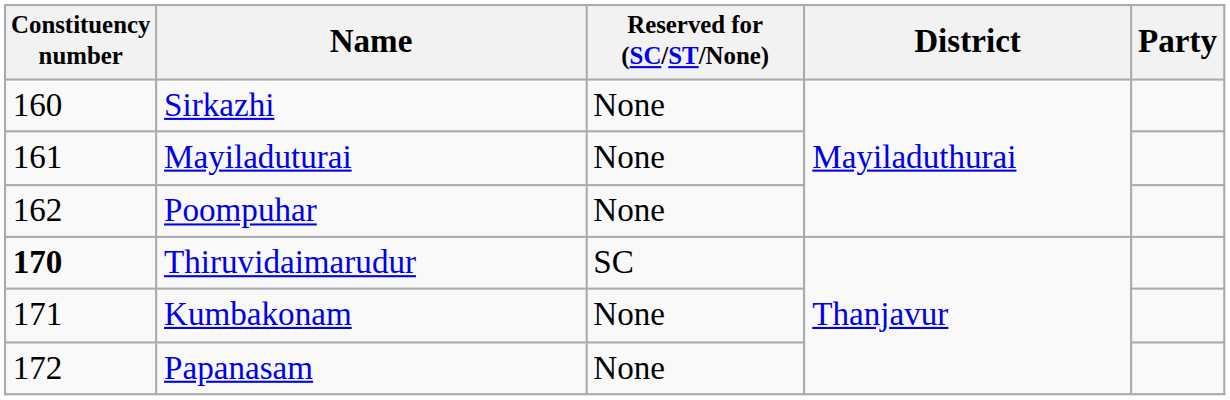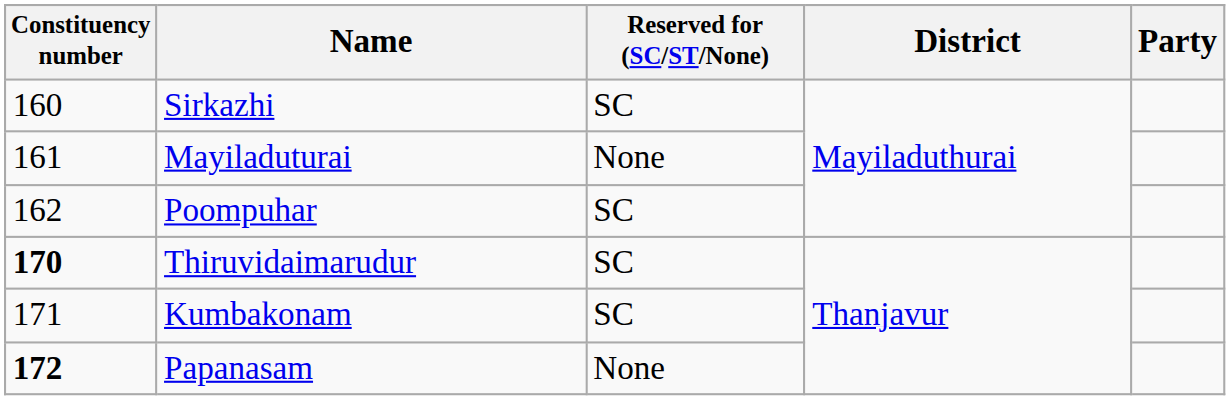 <table class="wikitable sortable">
 <tr>
 <th width="50px" style="font-size:75%">Constituency number</th>
 <th width="200px">Name</th>
 <th width="100px" style="font-size:75%">Reserved for (<a href='#'>SC</a>/<a href='#'>ST</a>/None)</th>
 <th width="150px">District</th>
 <th colspan="2">Party</th>
 </tr>
 <tr>
 <td>160</td>
 <td><a href='#'>Sirkazhi</a></td>
-<td>None</td>
+<td>SC</td>
 <td rowspan="3"><a href='#'>Mayiladuthurai</a></td>
 <td></td>
 </tr>
 <tr>
 <td>161</td>
 <td><a href='#'>Mayiladuturai</a></td>
 <td>None</td>
 <td></td>
 </tr>
 <tr>
 <td>162</td>
 <td><a href='#'>Poompuhar</a></td>
-<td>None</td>
+<td>SC</td>
 <td></td>
 </tr>
 <tr>
 <td><strong>170</strong></td>
 <td><a href='#'>Thiruvidaimarudur</a></td>
 <td>SC</td>
 <td rowspan="3"><a href='#'>Thanjavur</a></td>
 <td></td>
 </tr>
 <tr>
 <td>171</td>
 <td><a href='#'>Kumbakonam</a></td>
-<td>None</td>
+<td>SC</td>
 <td></td>
 </tr>
 <tr>
-<td>172</td>
+<td><strong>172</strong></td>
 <td><a href='#'>Papanasam</a></td>
 <td>None</td>
 <td></td>
 </tr>
 </table>
